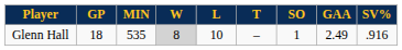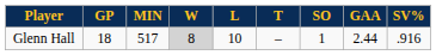 <table class="wikitable sortable">
 <tr>
 <th style="background:#092c57; color:#ffc322" width="16%">Player</th>
 <th style="background:#092c57; color:#ffc322" width="9%">GP</th>
 <th style="background:#092c57; color:#ffc322" width="9%">MIN</th>
 <th style="background:#092c57; color:#ffc322" width="9%">W</th>
 <th style="background:#092c57; color:#ffc322" width="9%">L</th>
 <th style="background:#092c57; color:#ffc322" width="9%">T</th>
 <th style="background:#092c57; color:#ffc322" width="9%">SO</th>
 <th style="background:#092c57; color:#ffc322" width="9%">GAA</th>
 <th style="background:#092c57; color:#ffc322" width="9%">SV%</th>
 </tr>
 <tr align="center">
 <td>Glenn Hall</td>
 <td>18</td>
-<td>535</td>
+<td>517</td>
 <td style="background: lightgrey;">8</td>
 <td>10</td>
 <td>–</td>
 <td>1</td>
-<td>2.49</td>
+<td>2.44</td>
 <td>.916</td>
 </tr>
 </table>
